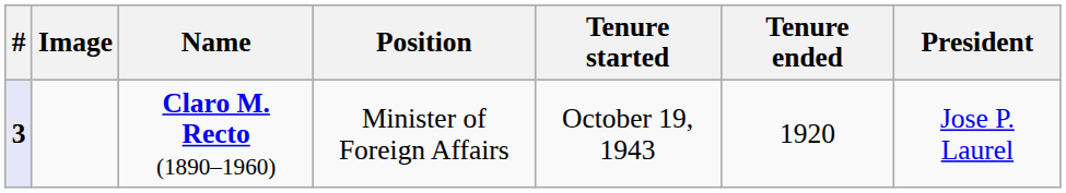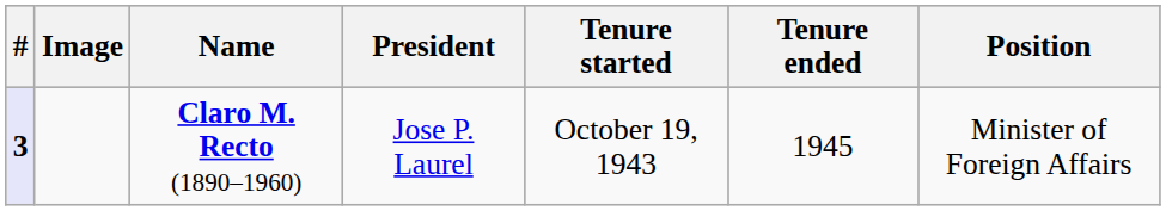 <table class="wikitable" style="text-align:center; border:1px #aaf solid;">
 <tr>
 <th>#</th>
 <th>Image</th>
 <th>Name</th>
-<th width=120px>Position</th>
+<th>President</th>
 <th>Tenure started</th>
 <th>Tenure ended</th>
-<th>President</th>
+<th width=120px>Position</th>
 </tr>
 <tr>
 <td style="background: lavender;"><strong>3</strong></td>
 <td></td>
 <td><strong><a href='#'>Claro M. Recto</a></strong><br><small>(1890–1960)</small><br></td>
+<td><a href='#'>Jose P. Laurel</a></td>
+<td>October 19,<br>1943</td>
+<td>1945</td>
 <td>Minister of Foreign Affairs</td>
-<td>October 19,<br>1943</td>
-<td>1920</td>
-<td><a href='#'>Jose P. Laurel</a></td>
 </tr>
 </table>
